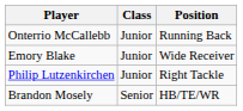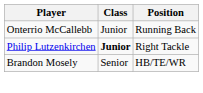 <table class="wikitable" border="1">
 <tr>
 <th>Player</th>
 <th>Class</th>
 <th>Position</th>
 </tr>
 <tr>
 <td>Onterrio McCallebb</td>
 <td>Junior</td>
 <td>Running Back</td>
 </tr>
 <tr>
-<td>Emory Blake</td>
-<td>Junior</td>
-<td>Wide Receiver</td>
-</tr>
-<tr>
 <td><a href='#'>Philip Lutzenkirchen</a></td>
-<td>Junior</td>
+<td><strong>Junior</strong></td>
 <td>Right Tackle</td>
 </tr>
 <tr>
 <td>Brandon Mosely</td>
 <td>Senior</td>
 <td>HB/TE/WR</td>
 </tr>
 </table>
